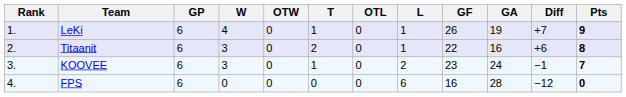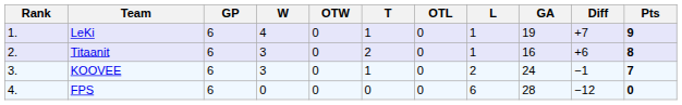 <table class="wikitable">
 <tr>
 <th bgcolor="#DDDDFF" width="6%" align="left">Rank</th>
 <th bgcolor="#DDDDFF" width="13%">Team</th>
 <th bgcolor="#DDDDFF" width="5%">GP</th>
 <th bgcolor="#DDDDFF" width="5%">W</th>
 <th bgcolor="#DDDDFF" width="5%">OTW</th>
 <th bgcolor="#DDDDFF" width="5%">T</th>
 <th bgcolor="#DDDDFF" width="5%">OTL</th>
 <th bgcolor="#DDDDFF" width="5%">L</th>
-<th bgcolor="#DDDDFF" width="5%">GF</th>
 <th bgcolor="#DDDDFF" width="5%">GA</th>
 <th bgcolor="#DDDDFF" width="5%">Diff</th>
 <th bgcolor="#DDDDFF" width="5%">Pts</th>
 </tr>
 <tr bgcolor="#e6e6fa">
 <td align="left">1.</td>
 <td><a href='#'>LeKi</a></td>
 <td>6</td>
 <td>4</td>
 <td>0</td>
 <td>1</td>
 <td>0</td>
 <td>1</td>
-<td>26</td>
 <td>19</td>
 <td>+7</td>
 <td><strong>9</strong></td>
 </tr>
 <tr bgcolor="#e6e6fa">
 <td align="left">2.</td>
 <td><a href='#'>Titaanit</a></td>
 <td>6</td>
 <td>3</td>
 <td>0</td>
 <td>2</td>
 <td>0</td>
 <td>1</td>
-<td>22</td>
 <td>16</td>
 <td>+6</td>
 <td><strong>8</strong></td>
 </tr>
 <tr bgcolor="#f0f8ff">
 <td align="left">3.</td>
 <td><a href='#'>KOOVEE</a></td>
 <td>6</td>
 <td>3</td>
 <td>0</td>
 <td>1</td>
 <td>0</td>
 <td>2</td>
-<td>23</td>
 <td>24</td>
 <td>−1</td>
 <td><strong>7</strong></td>
 </tr>
 <tr bgcolor="#f0f8ff">
 <td align="left">4.</td>
 <td><a href='#'>FPS</a></td>
 <td>6</td>
 <td>0</td>
 <td>0</td>
 <td>0</td>
 <td>0</td>
 <td>6</td>
-<td>16</td>
 <td>28</td>
 <td>−12</td>
 <td><strong>0</strong></td>
 </tr>
 </table>
